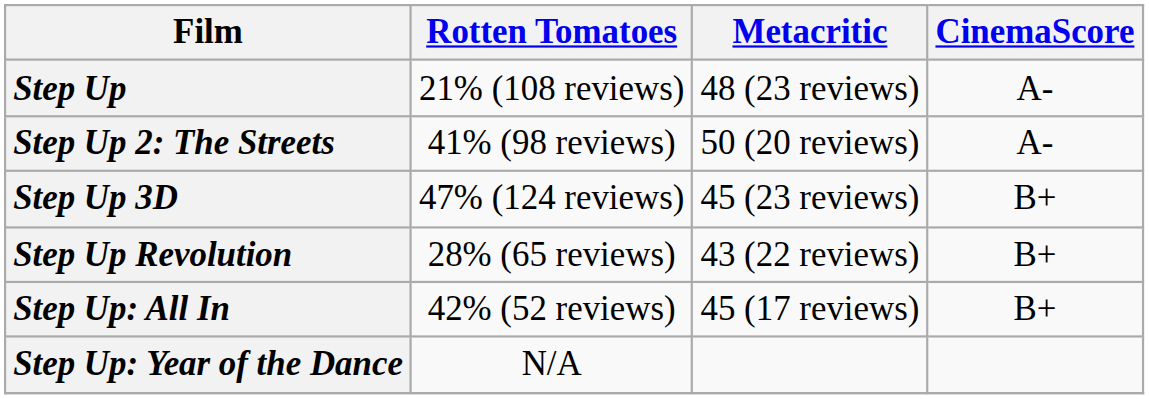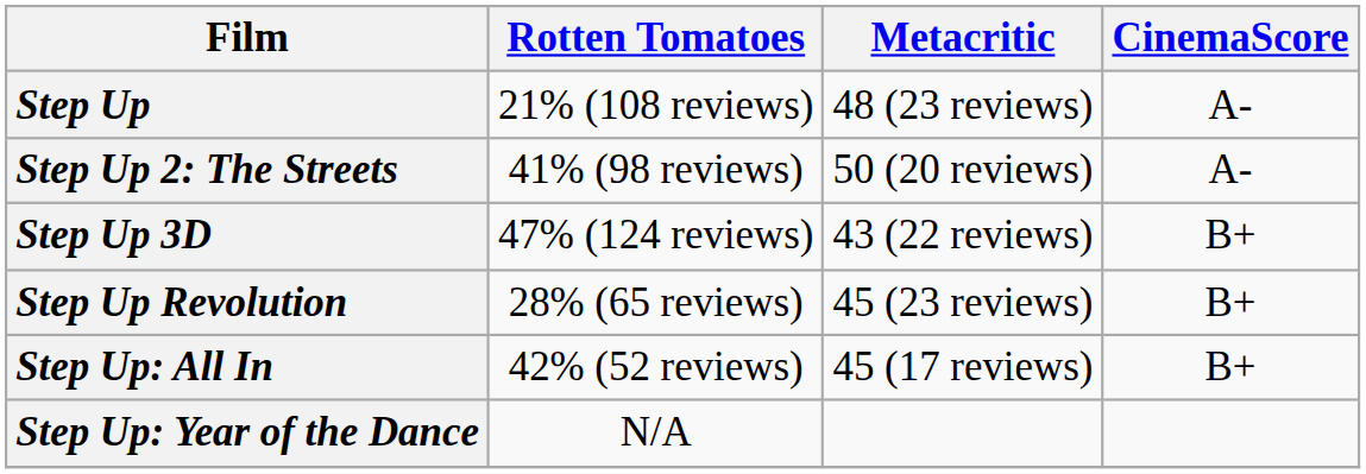 <table class="wikitable plainrowheaders" style="text-align:center;">
 <tr>
 <th scope="col">Film</th>
 <th scope="col"><a href='#'>Rotten Tomatoes</a></th>
 <th scope="col"><a href='#'>Metacritic</a></th>
 <th scope="col"><a href='#'>CinemaScore</a></th>
 </tr>
 <tr>
 <th scope="row" style="text-align:left"><em>Step Up</em></th>
 <td>21% (108 reviews)</td>
 <td>48 (23 reviews)</td>
 <td>A-</td>
 </tr>
 <tr>
 <th scope="row" style="text-align:left"><em>Step Up 2: The Streets</em></th>
 <td>41% (98 reviews)</td>
 <td>50 (20 reviews)</td>
 <td>A-</td>
 </tr>
 <tr>
 <th scope="row" style="text-align:left"><em>Step Up 3D</em></th>
 <td>47% (124 reviews)</td>
-<td>45 (23 reviews)</td>
+<td>43 (22 reviews)</td>
 <td>B+</td>
 </tr>
 <tr>
 <th scope="row" style="text-align:left"><em>Step Up Revolution</em></th>
 <td>28% (65 reviews)</td>
-<td>43 (22 reviews)</td>
+<td>45 (23 reviews)</td>
 <td>B+</td>
 </tr>
 <tr>
 <th scope="row" style="text-align:left"><em>Step Up: All In</em></th>
 <td>42% (52 reviews)</td>
 <td>45 (17 reviews)</td>
 <td>B+</td>
 </tr>
 <tr>
 <th scope="row" style="text-align:left"><em>Step Up: Year of the Dance</em></th>
 <td>N/A</td>
 <td></td>
 <td></td>
 </tr>
 <tr>
 </tr>
 </table>
